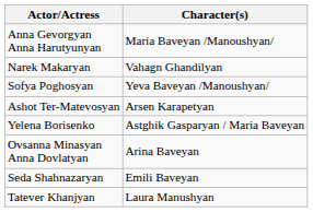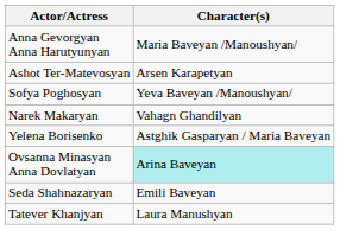 <table class="wikitable">
 <tr>
 <th>Actor/Actress</th>
 <th>Character(s)</th>
 </tr>
 <tr>
 <td>Anna Gevorgyan <br>Anna Harutyunyan</td>
 <td>Maria Baveyan /Manoushyan/</td>
 </tr>
 <tr>
-<td>Narek Makaryan</td>
-<td>Vahagn Ghandilyan</td>
+<td>Ashot Ter-Matevosyan</td>
+<td>Arsen Karapetyan</td>
 </tr>
 <tr>
 <td>Sofya Poghosyan</td>
 <td>Yeva Baveyan /Manoushyan/</td>
 </tr>
 <tr>
-<td>Ashot Ter-Matevosyan</td>
-<td>Arsen Karapetyan</td>
+<td>Narek Makaryan</td>
+<td>Vahagn Ghandilyan</td>
 </tr>
 <tr>
 <td>Yelena Borisenko</td>
 <td>Astghik Gasparyan / Maria Baveyan</td>
 </tr>
 <tr>
 <td>Ovsanna Minasyan <br>Anna Dovlatyan</td>
-<td>Arina Baveyan</td>
+<td style="background: paleturquoise;">Arina Baveyan</td>
 </tr>
 <tr>
 <td>Seda Shahnazaryan</td>
 <td>Emili Baveyan</td>
 </tr>
 <tr>
 <td>Tatever Khanjyan</td>
 <td>Laura Manushyan</td>
 </tr>
 </table>
